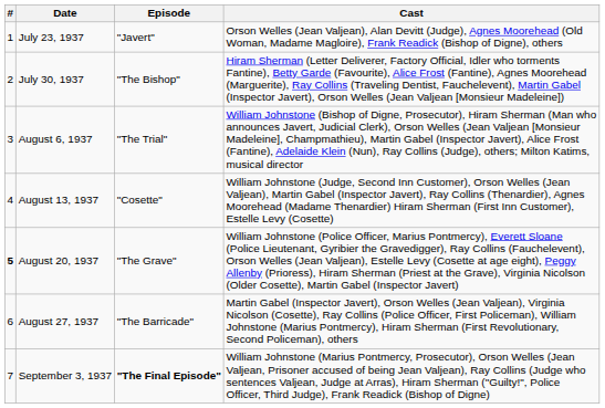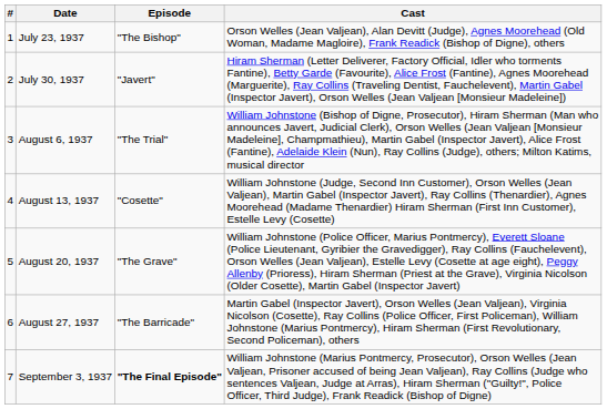 <table class="wikitable">
 <tr>
 <th align="center">#</th>
 <th align="center">Date</th>
 <th align="center">Episode</th>
 <th align="center">Cast</th>
 </tr>
 <tr>
 <td>1</td>
 <td>July 23, 1937</td>
-<td>"Javert"</td>
+<td>"The Bishop"</td>
 <td>Orson Welles (Jean Valjean), Alan Devitt (Judge), <a href='#'>Agnes Moorehead</a> (Old Woman, Madame Magloire), <a href='#'>Frank Readick</a> (Bishop of Digne), others</td>
 </tr>
 <tr>
 <td>2</td>
 <td>July 30, 1937</td>
-<td>"The Bishop"</td>
+<td>"Javert"</td>
 <td><a href='#'>Hiram Sherman</a> (Letter Deliverer, Factory Official, Idler who torments Fantine), <a href='#'>Betty Garde</a> (Favourite), <a href='#'>Alice Frost</a> (Fantine), Agnes Moorehead (Marguerite), <a href='#'>Ray Collins</a> (Traveling Dentist, Fauchelevent), <a href='#'>Martin Gabel</a> (Inspector Javert), Orson Welles (Jean Valjean [Monsieur Madeleine])</td>
 </tr>
 <tr>
 <td>3</td>
 <td>August 6, 1937</td>
 <td>"The Trial"</td>
 <td><a href='#'>William Johnstone</a> (Bishop of Digne, Prosecutor), Hiram Sherman (Man who announces Javert, Judicial Clerk), Orson Welles (Jean Valjean [Monsieur Madeleine], Champmathieu), Martin Gabel (Inspector Javert), Alice Frost (Fantine), <a href='#'>Adelaide Klein</a> (Nun), Ray Collins (Judge), others; Milton Katims, musical director</td>
 </tr>
 <tr>
 <td>4</td>
 <td>August 13, 1937</td>
 <td>"Cosette"</td>
 <td>William Johnstone (Judge, Second Inn Customer), Orson Welles (Jean Valjean), Martin Gabel (Inspector Javert), Ray Collins (Thenardier), Agnes Moorehead (Madame Thenardier) Hiram Sherman (First Inn Customer), Estelle Levy (Cosette)</td>
 </tr>
 <tr>
-<td><strong>5</strong></td>
+<td>5</td>
 <td>August 20, 1937</td>
 <td>"The Grave"</td>
 <td>William Johnstone (Police Officer, Marius Pontmercy), <a href='#'>Everett Sloane</a> (Police Lieutenant, Gyribier the Gravedigger), Ray Collins (Fauchelevent), Orson Welles (Jean Valjean), Estelle Levy (Cosette at age eight), <a href='#'>Peggy Allenby</a> (Prioress), Hiram Sherman (Priest at the Grave), Virginia Nicolson (Older Cosette), Martin Gabel (Inspector Javert)</td>
 </tr>
 <tr>
 <td>6</td>
 <td>August 27, 1937</td>
 <td>"The Barricade"</td>
 <td>Martin Gabel (Inspector Javert), Orson Welles (Jean Valjean), Virginia Nicolson (Cosette), Ray Collins (Police Officer, First Policeman), William Johnstone (Marius Pontmercy), Hiram Sherman (First Revolutionary, Second Policeman), others</td>
 </tr>
 <tr>
 <td>7</td>
 <td>September 3, 1937</td>
 <td><strong>"The Final Episode"</strong></td>
 <td>William Johnstone (Marius Pontmercy, Prosecutor), Orson Welles (Jean Valjean, Prisoner accused of being Jean Valjean), Ray Collins (Judge who sentences Valjean, Judge at Arras), Hiram Sherman ("Guilty!", Police Officer, Third Judge), Frank Readick (Bishop of Digne)</td>
 </tr>
 </table>
